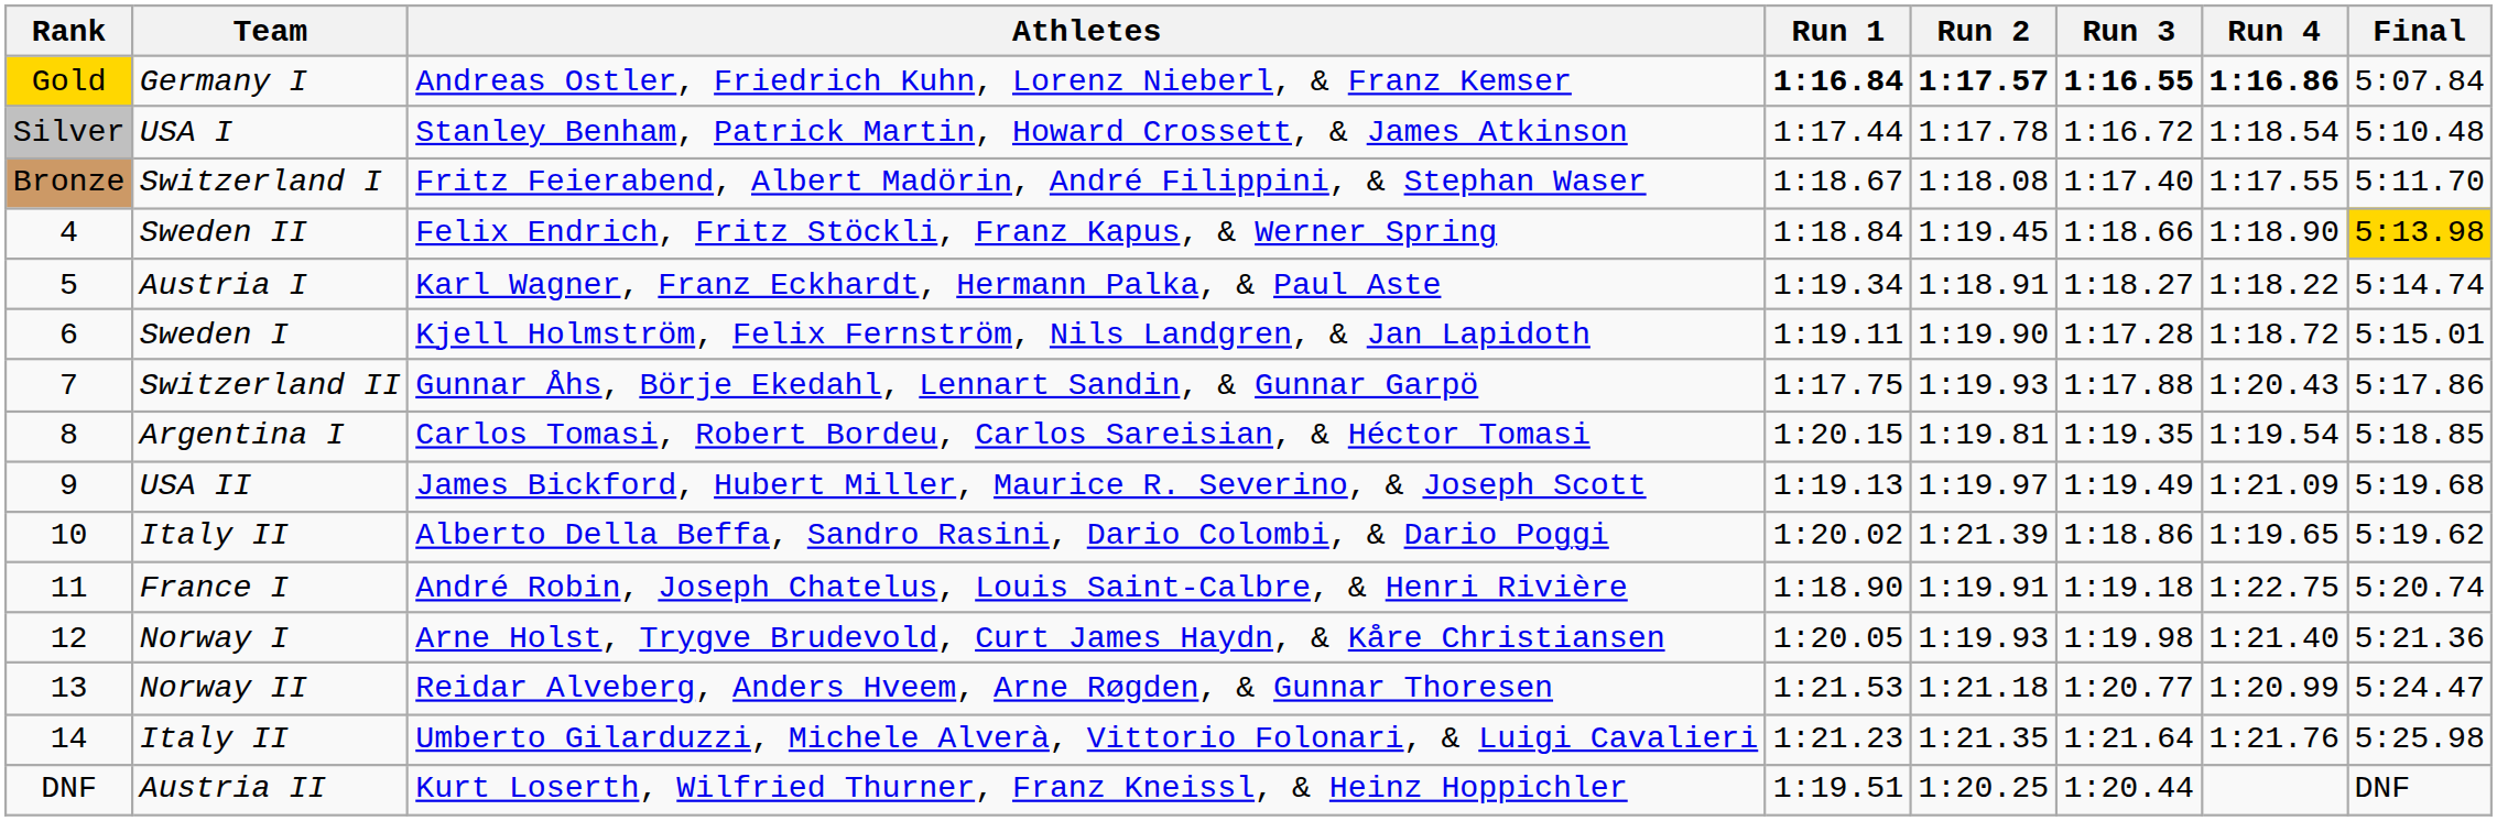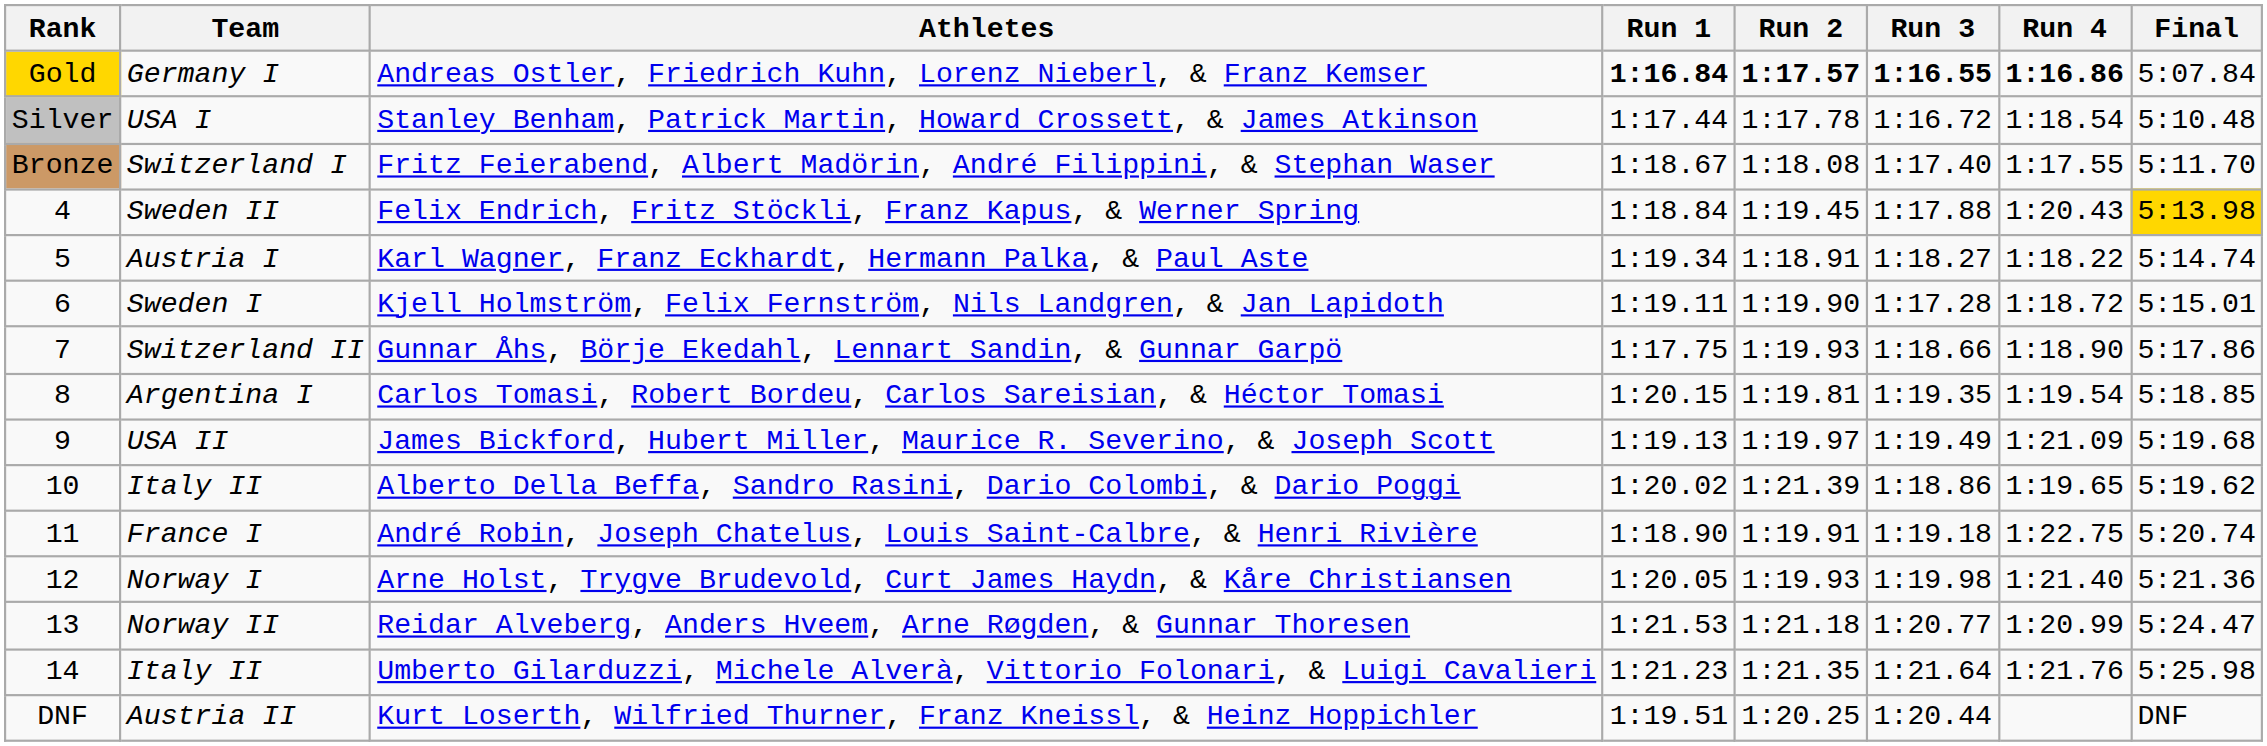 <table class="wikitable">
 <tr>
 <th>Rank</th>
 <th>Team</th>
 <th>Athletes</th>
 <th>Run 1</th>
 <th>Run 2</th>
 <th>Run 3</th>
 <th>Run 4</th>
 <th>Final</th>
 </tr>
 <tr>
 <td bgcolor='gold' align='center'>Gold</td>
 <td> <em>Germany I</em></td>
 <td><a href='#'>Andreas Ostler</a>, <a href='#'>Friedrich Kuhn</a>, <a href='#'>Lorenz Nieberl</a>, & <a href='#'>Franz Kemser</a></td>
 <td><strong>1:16.84</strong></td>
 <td><strong>1:17.57</strong></td>
 <td><strong>1:16.55</strong></td>
 <td><strong>1:16.86</strong></td>
 <td>5:07.84</td>
 </tr>
 <tr>
 <td bgcolor='silver' align='center'>Silver</td>
 <td> <em>USA I</em></td>
 <td><a href='#'>Stanley Benham</a>, <a href='#'>Patrick Martin</a>, <a href='#'>Howard Crossett</a>, & <a href='#'>James Atkinson</a></td>
 <td>1:17.44</td>
 <td>1:17.78</td>
 <td>1:16.72</td>
 <td>1:18.54</td>
 <td>5:10.48</td>
 </tr>
 <tr>
 <td bgcolor='#CC9966' align='center'>Bronze</td>
 <td> <em>Switzerland I</em></td>
 <td><a href='#'>Fritz Feierabend</a>, <a href='#'>Albert Madörin</a>, <a href='#'>André Filippini</a>, & <a href='#'>Stephan Waser</a></td>
 <td>1:18.67</td>
 <td>1:18.08</td>
 <td>1:17.40</td>
 <td>1:17.55</td>
 <td>5:11.70</td>
 </tr>
 <tr>
 <td align='center'>4</td>
 <td> <em>Sweden II</em></td>
 <td><a href='#'>Felix Endrich</a>, <a href='#'>Fritz Stöckli</a>, <a href='#'>Franz Kapus</a>, & <a href='#'>Werner Spring</a></td>
 <td>1:18.84</td>
 <td>1:19.45</td>
-<td>1:18.66</td>
-<td>1:18.90</td>
+<td>1:17.88</td>
+<td>1:20.43</td>
 <td style="background: gold;">5:13.98</td>
 </tr>
 <tr>
 <td align='center'>5</td>
 <td> <em>Austria I</em></td>
 <td><a href='#'>Karl Wagner</a>, <a href='#'>Franz Eckhardt</a>, <a href='#'>Hermann Palka</a>, & <a href='#'>Paul Aste</a></td>
 <td>1:19.34</td>
 <td>1:18.91</td>
 <td>1:18.27</td>
 <td>1:18.22</td>
 <td>5:14.74</td>
 </tr>
 <tr>
 <td align='center'>6</td>
 <td> <em>Sweden I</em></td>
 <td><a href='#'>Kjell Holmström</a>, <a href='#'>Felix Fernström</a>, <a href='#'>Nils Landgren</a>, & <a href='#'>Jan Lapidoth</a></td>
 <td>1:19.11</td>
 <td>1:19.90</td>
 <td>1:17.28</td>
 <td>1:18.72</td>
 <td>5:15.01</td>
 </tr>
 <tr>
 <td align='center'>7</td>
 <td> <em>Switzerland II</em></td>
 <td><a href='#'>Gunnar Åhs</a>, <a href='#'>Börje Ekedahl</a>, <a href='#'>Lennart Sandin</a>, & <a href='#'>Gunnar Garpö</a></td>
 <td>1:17.75</td>
 <td>1:19.93</td>
-<td>1:17.88</td>
-<td>1:20.43</td>
+<td>1:18.66</td>
+<td>1:18.90</td>
 <td>5:17.86</td>
 </tr>
 <tr>
 <td align='center'>8</td>
 <td> <em>Argentina I</em></td>
 <td><a href='#'>Carlos Tomasi</a>, <a href='#'>Robert Bordeu</a>, <a href='#'>Carlos Sareisian</a>, & <a href='#'>Héctor Tomasi</a></td>
 <td>1:20.15</td>
 <td>1:19.81</td>
 <td>1:19.35</td>
 <td>1:19.54</td>
 <td>5:18.85</td>
 </tr>
 <tr>
 <td align='center'>9</td>
 <td> <em>USA II</em></td>
 <td><a href='#'>James Bickford</a>, <a href='#'>Hubert Miller</a>, <a href='#'>Maurice R. Severino</a>, & <a href='#'>Joseph Scott</a></td>
 <td>1:19.13</td>
 <td>1:19.97</td>
 <td>1:19.49</td>
 <td>1:21.09</td>
 <td>5:19.68</td>
 </tr>
 <tr>
 <td align='center'>10</td>
 <td> <em>Italy II</em></td>
 <td><a href='#'>Alberto Della Beffa</a>, <a href='#'>Sandro Rasini</a>, <a href='#'>Dario Colombi</a>, & <a href='#'>Dario Poggi</a></td>
 <td>1:20.02</td>
 <td>1:21.39</td>
 <td>1:18.86</td>
 <td>1:19.65</td>
 <td>5:19.62</td>
 </tr>
 <tr>
 <td align='center'>11</td>
 <td> <em>France I</em></td>
 <td><a href='#'>André Robin</a>, <a href='#'>Joseph Chatelus</a>, <a href='#'>Louis Saint-Calbre</a>, & <a href='#'>Henri Rivière</a></td>
 <td>1:18.90</td>
 <td>1:19.91</td>
 <td>1:19.18</td>
 <td>1:22.75</td>
 <td>5:20.74</td>
 </tr>
 <tr>
 <td align='center'>12</td>
 <td> <em>Norway I</em></td>
 <td><a href='#'>Arne Holst</a>, <a href='#'>Trygve Brudevold</a>, <a href='#'>Curt James Haydn</a>, & <a href='#'>Kåre Christiansen</a></td>
 <td>1:20.05</td>
 <td>1:19.93</td>
 <td>1:19.98</td>
 <td>1:21.40</td>
 <td>5:21.36</td>
 </tr>
 <tr>
 <td align='center'>13</td>
 <td> <em>Norway II</em></td>
 <td><a href='#'>Reidar Alveberg</a>, <a href='#'>Anders Hveem</a>, <a href='#'>Arne Røgden</a>, & <a href='#'>Gunnar Thoresen</a></td>
 <td>1:21.53</td>
 <td>1:21.18</td>
 <td>1:20.77</td>
 <td>1:20.99</td>
 <td>5:24.47</td>
 </tr>
 <tr>
 <td align='center'>14</td>
 <td> <em>Italy II</em></td>
 <td><a href='#'>Umberto Gilarduzzi</a>, <a href='#'>Michele Alverà</a>, <a href='#'>Vittorio Folonari</a>, & <a href='#'>Luigi Cavalieri</a></td>
 <td>1:21.23</td>
 <td>1:21.35</td>
 <td>1:21.64</td>
 <td>1:21.76</td>
 <td>5:25.98</td>
 </tr>
 <tr>
 <td align='center'>DNF</td>
 <td> <em>Austria II</em></td>
 <td><a href='#'>Kurt Loserth</a>, <a href='#'>Wilfried Thurner</a>, <a href='#'>Franz Kneissl</a>, & <a href='#'>Heinz Hoppichler</a></td>
 <td>1:19.51</td>
 <td>1:20.25</td>
 <td>1:20.44</td>
 <td></td>
 <td>DNF</td>
 </tr>
 </table>
